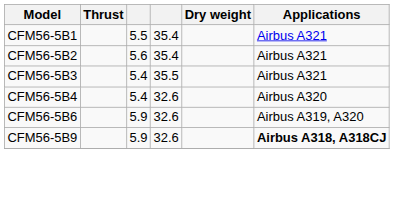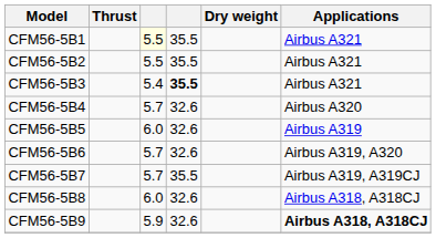 <table class="wikitable sortable" style="text-align:center;">
 <tr>
 <th class="unsortable">Model</th>
 <th>Thrust</th>
 <th></th>
 <th></th>
 <th>Dry weight</th>
 <th class="unsortable">Applications</th>
 </tr>
 <tr>
 <td>CFM56-5B1</td>
 <td></td>
-<td>5.5</td>
-<td>35.4</td>
+<td style="background: lightyellow;">5.5</td>
+<td>35.5</td>
 <td></td>
 <td align="left"><a href='#'>Airbus A321</a></td>
 </tr>
 <tr>
 <td>CFM56-5B2</td>
 <td></td>
-<td>5.6</td>
-<td>35.4</td>
+<td>5.5</td>
+<td>35.5</td>
 <td></td>
 <td align="left">Airbus A321</td>
 </tr>
 <tr>
 <td>CFM56-5B3</td>
 <td></td>
 <td>5.4</td>
-<td>35.5</td>
+<td><strong>35.5</strong></td>
 <td></td>
 <td align="left">Airbus A321</td>
 </tr>
 <tr>
 <td>CFM56-5B4</td>
 <td></td>
-<td>5.4</td>
+<td>5.7</td>
 <td>32.6</td>
 <td></td>
 <td align="left">Airbus A320</td>
 </tr>
 <tr>
+<td>CFM56-5B5</td>
+<td></td>
+<td>6.0</td>
+<td>32.6</td>
+<td></td>
+<td align="left"><a href='#'>Airbus A319</a></td>
+</tr>
+<tr>
 <td>CFM56-5B6</td>
 <td></td>
-<td>5.9</td>
+<td>5.7</td>
 <td>32.6</td>
 <td></td>
 <td align="left">Airbus A319, A320</td>
+</tr>
+<tr>
+<td>CFM56-5B7</td>
+<td></td>
+<td>5.7</td>
+<td>35.5</td>
+<td></td>
+<td align="left">Airbus A319, A319CJ</td>
+</tr>
+<tr>
+<td>CFM56-5B8</td>
+<td></td>
+<td>6.0</td>
+<td>32.6</td>
+<td></td>
+<td align="left"><a href='#'>Airbus A318</a>, A318CJ</td>
 </tr>
 <tr>
 <td>CFM56-5B9</td>
 <td></td>
 <td>5.9</td>
 <td>32.6</td>
 <td></td>
 <td align="left"><strong>Airbus A318, A318CJ</strong></td>
 </tr>
 <tr>
 </tr>
 </table>
